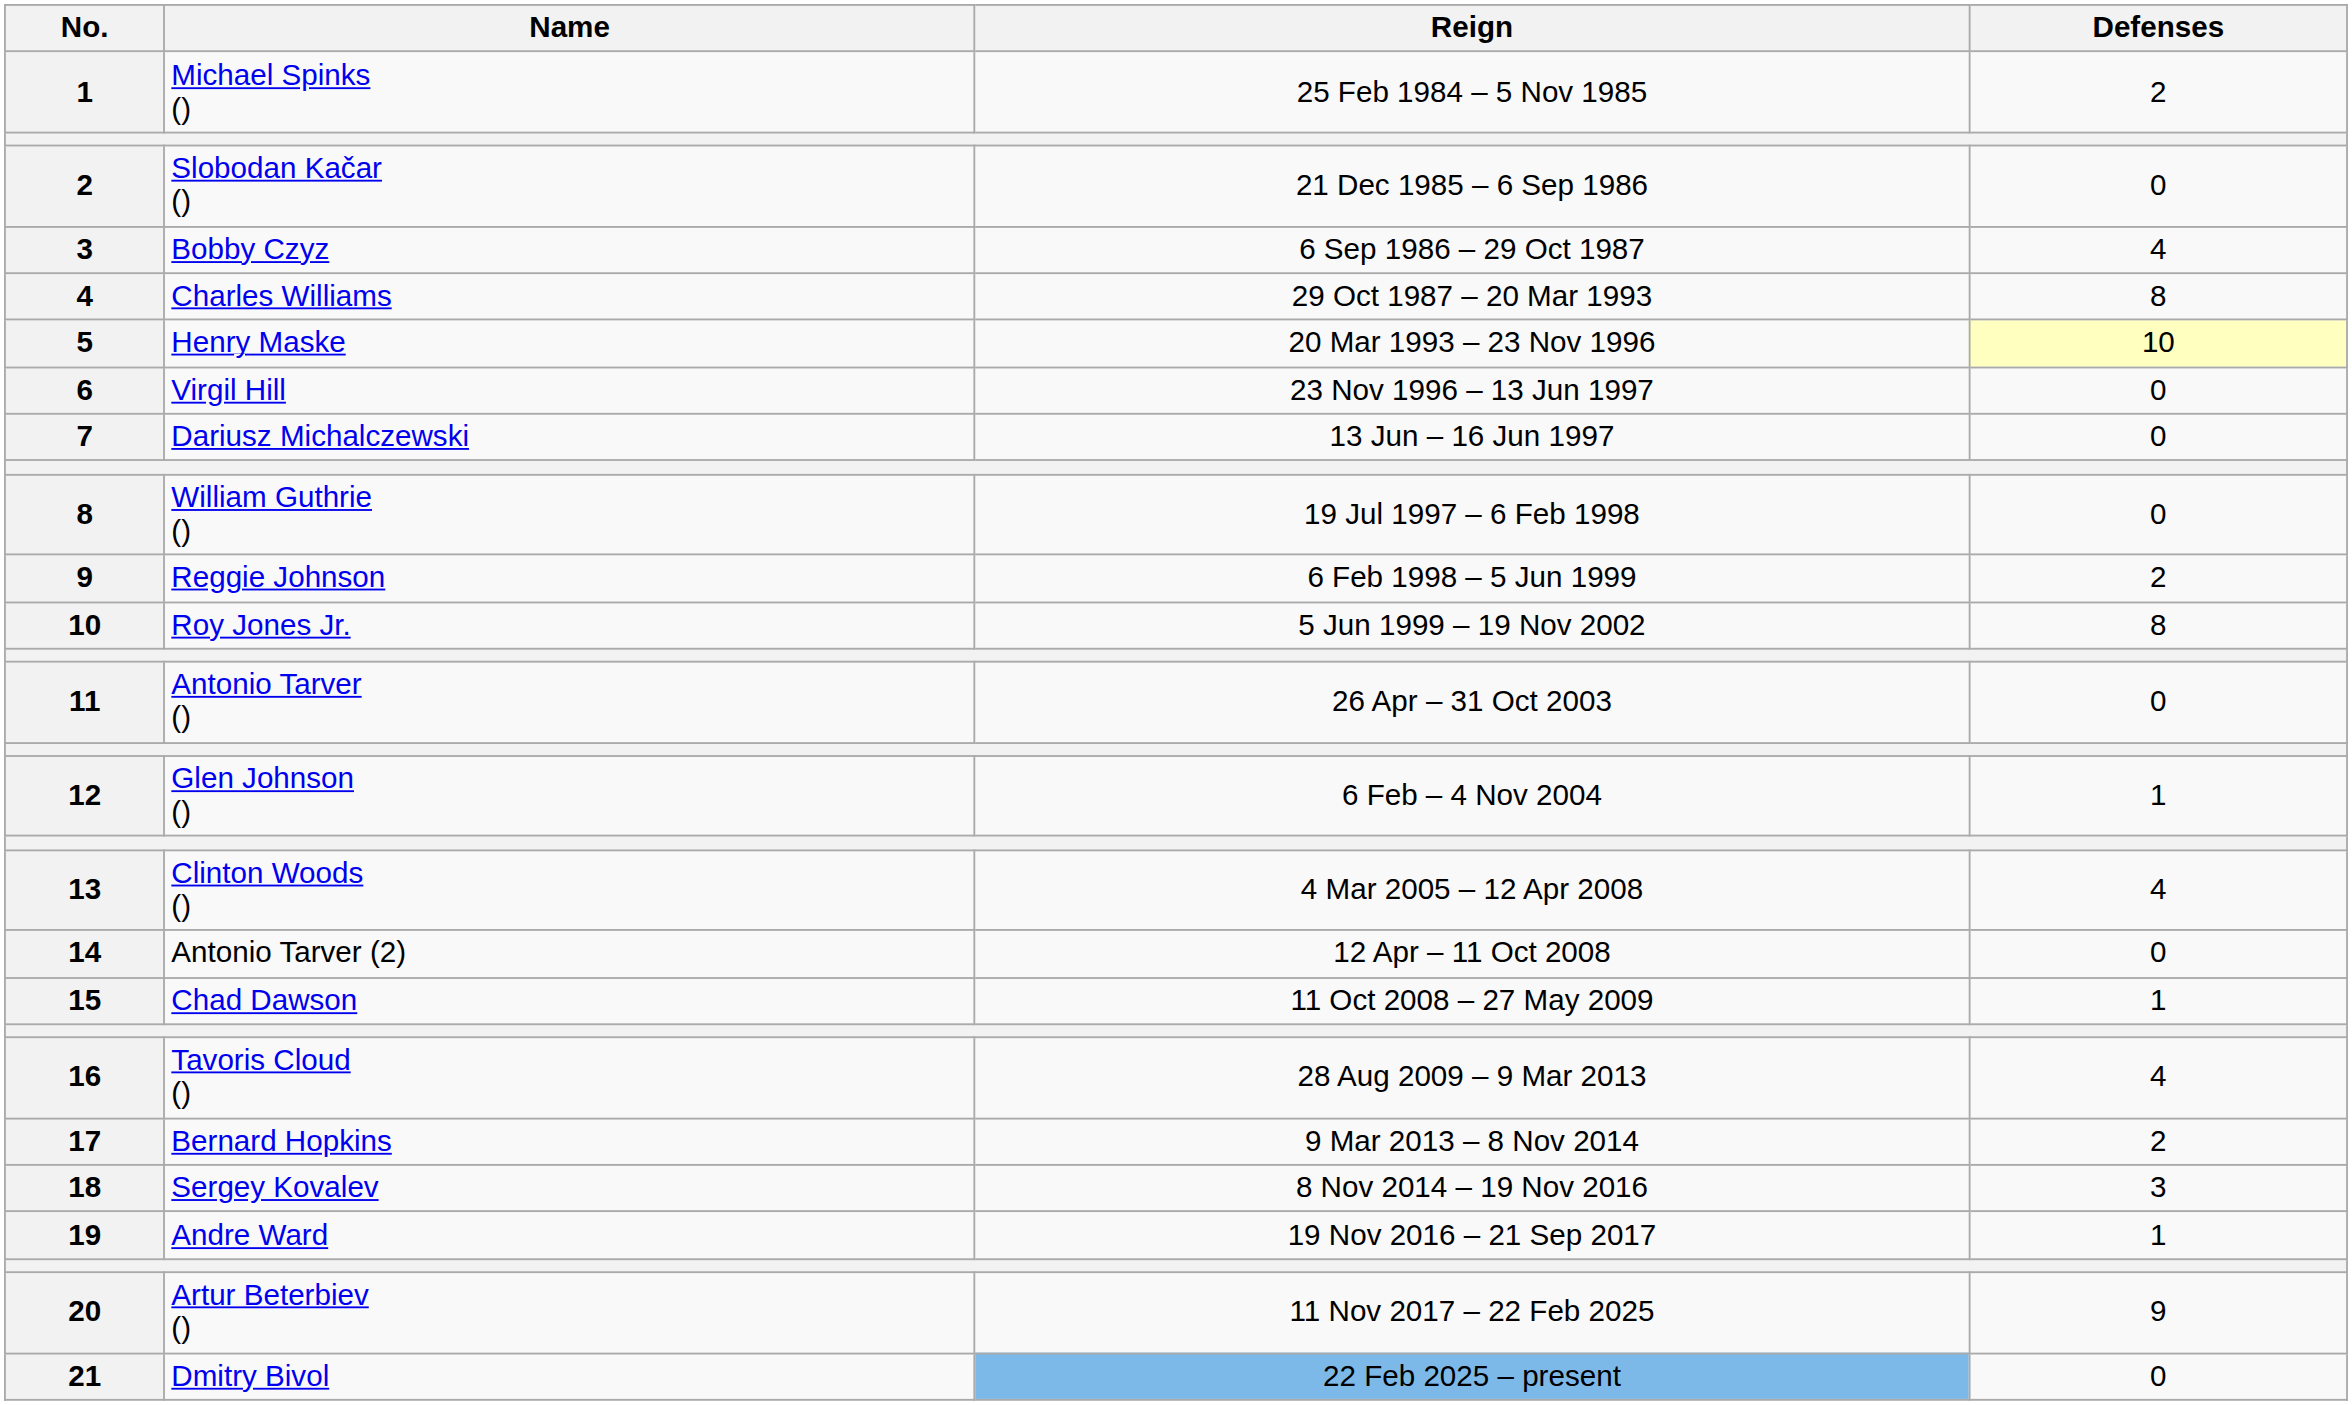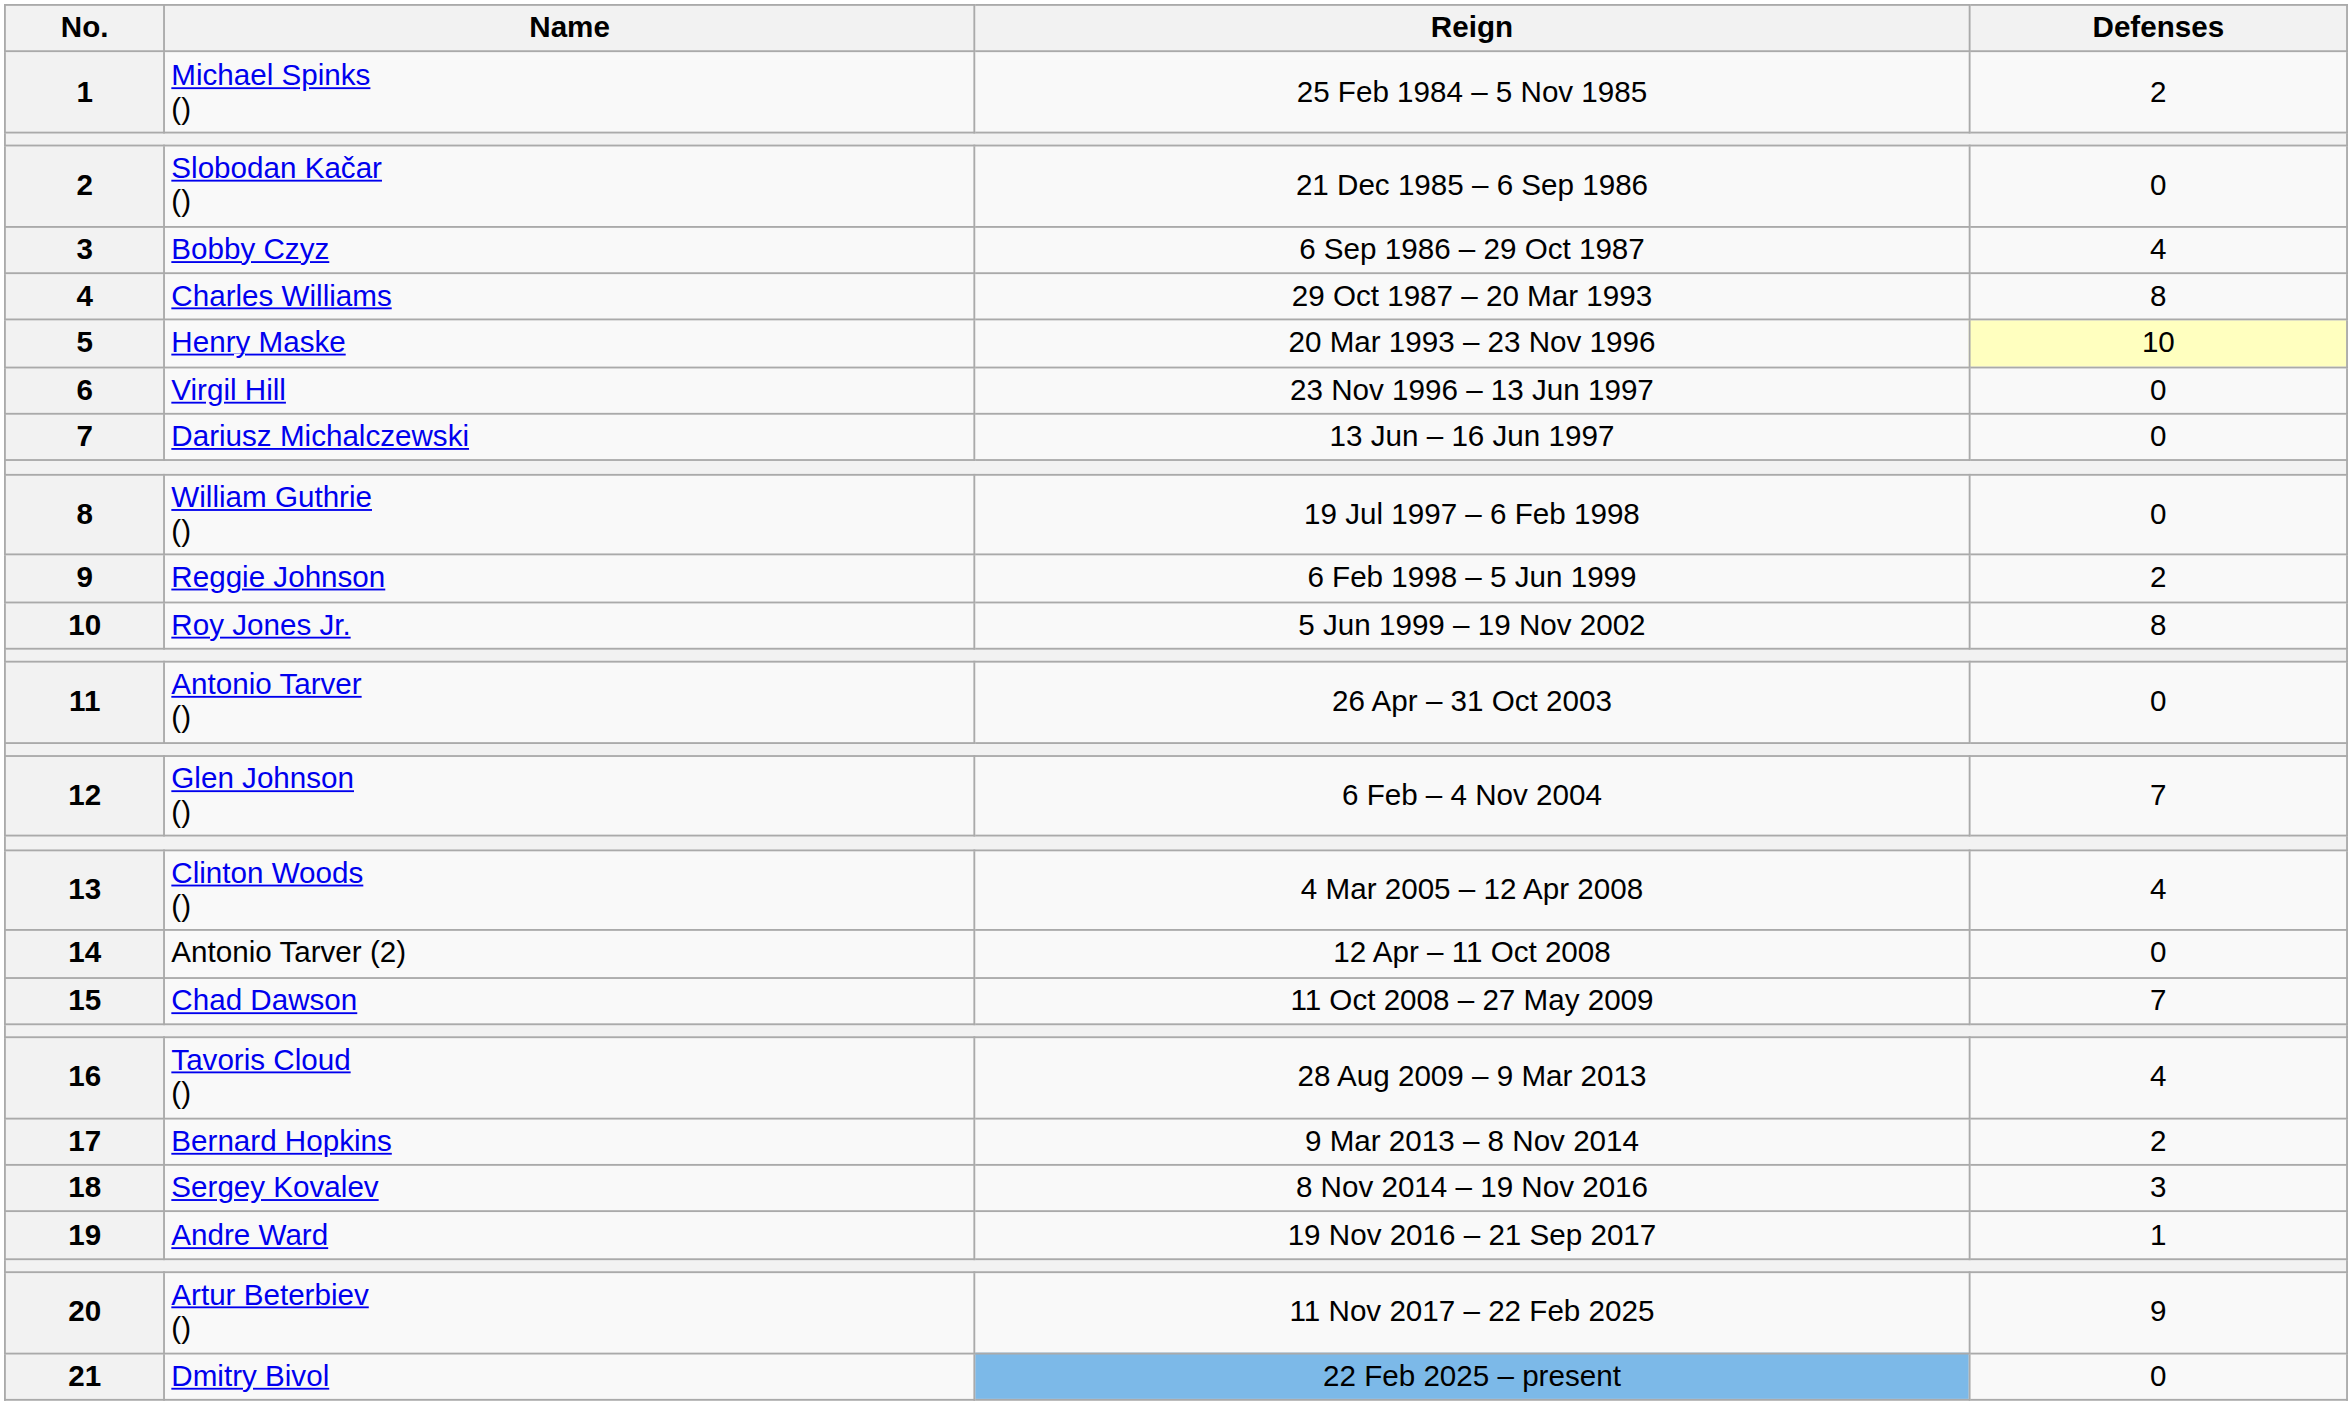 <table class="wikitable sortable" style="width:80%;">
 <tr>
 <th>No.</th>
 <th>Name</th>
 <th>Reign</th>
 <th>Defenses</th>
 </tr>
 <tr align=center>
 <th>1</th>
 <td align=left><a href='#'>Michael Spinks</a><br>()</td>
 <td>25 Feb 1984 – 5 Nov 1985</td>
 <td>2</td>
 </tr>
 <tr align=center>
 <th colspan=4></th>
 </tr>
 <tr align=center>
 <th>2</th>
 <td align=left><a href='#'>Slobodan Kačar</a><br>()</td>
 <td>21 Dec 1985 – 6 Sep 1986</td>
 <td>0</td>
 </tr>
 <tr align=center>
 <th>3</th>
 <td align=left><a href='#'>Bobby Czyz</a></td>
 <td>6 Sep 1986 – 29 Oct 1987</td>
 <td>4</td>
 </tr>
 <tr align=center>
 <th>4</th>
 <td align=left><a href='#'>Charles Williams</a></td>
 <td>29 Oct 1987 – 20 Mar 1993</td>
 <td>8</td>
 </tr>
 <tr align=center>
 <th>5</th>
 <td align=left><a href='#'>Henry Maske</a></td>
 <td>20 Mar 1993 – 23 Nov 1996</td>
 <td style="background:#ffffbf;">10</td>
 </tr>
 <tr align=center>
 <th>6</th>
 <td align=left><a href='#'>Virgil Hill</a></td>
 <td>23 Nov 1996 – 13 Jun 1997</td>
 <td>0</td>
 </tr>
 <tr align=center>
 <th>7</th>
 <td align=left><a href='#'>Dariusz Michalczewski</a></td>
 <td>13 Jun – 16 Jun 1997</td>
 <td>0</td>
 </tr>
 <tr align=center>
 <th colspan=4></th>
 </tr>
 <tr align=center>
 <th>8</th>
 <td align=left><a href='#'>William Guthrie</a><br>()</td>
 <td>19 Jul 1997 – 6 Feb 1998</td>
 <td>0</td>
 </tr>
 <tr align=center>
 <th>9</th>
 <td align=left><a href='#'>Reggie Johnson</a></td>
 <td>6 Feb 1998 – 5 Jun 1999</td>
 <td>2</td>
 </tr>
 <tr align=center>
 <th>10</th>
 <td align=left><a href='#'>Roy Jones Jr.</a></td>
 <td>5 Jun 1999 – 19 Nov 2002</td>
 <td>8</td>
 </tr>
 <tr align=center>
 <th colspan=4></th>
 </tr>
 <tr align=center>
 <th>11</th>
 <td align=left><a href='#'>Antonio Tarver</a><br>()</td>
 <td>26 Apr – 31 Oct 2003</td>
 <td>0</td>
 </tr>
 <tr align=center>
 <th colspan=4></th>
 </tr>
 <tr align=center>
 <th>12</th>
 <td align=left><a href='#'>Glen Johnson</a><br>()</td>
 <td>6 Feb – 4 Nov 2004</td>
-<td>1</td>
+<td>7</td>
 </tr>
 <tr align=center>
 <th colspan=4></th>
 </tr>
 <tr align=center>
 <th>13</th>
 <td align=left><a href='#'>Clinton Woods</a><br>()</td>
 <td>4 Mar 2005 – 12 Apr 2008</td>
 <td>4</td>
 </tr>
 <tr align=center>
 <th>14</th>
 <td align=left>Antonio Tarver (2)</td>
 <td>12 Apr – 11 Oct 2008</td>
 <td>0</td>
 </tr>
 <tr align=center>
 <th>15</th>
 <td align=left><a href='#'>Chad Dawson</a></td>
 <td>11 Oct 2008 – 27 May 2009</td>
-<td>1</td>
+<td>7</td>
 </tr>
 <tr align=center>
 <th colspan=4></th>
 </tr>
 <tr align=center>
 <th>16</th>
 <td align=left><a href='#'>Tavoris Cloud</a><br>()</td>
 <td>28 Aug 2009 – 9 Mar 2013</td>
 <td>4</td>
 </tr>
 <tr align=center>
 <th>17</th>
 <td align=left><a href='#'>Bernard Hopkins</a></td>
 <td>9 Mar 2013 – 8 Nov 2014</td>
 <td>2</td>
 </tr>
 <tr align=center>
 <th>18</th>
 <td align=left><a href='#'>Sergey Kovalev</a></td>
 <td>8 Nov 2014 – 19 Nov 2016</td>
 <td>3</td>
 </tr>
 <tr align=center>
 <th>19</th>
 <td align=left><a href='#'>Andre Ward</a></td>
 <td>19 Nov 2016 – 21 Sep 2017</td>
 <td>1</td>
 </tr>
 <tr align=center>
 <th colspan=4></th>
 </tr>
 <tr align=center>
 <th>20</th>
 <td align=left><a href='#'>Artur Beterbiev</a><br>()</td>
 <td>11 Nov 2017 – 22 Feb 2025</td>
 <td>9</td>
 </tr>
 <tr align=center>
 <th>21</th>
 <td align=left><a href='#'>Dmitry Bivol</a></td>
 <td style="background:#7CB9E8;">22 Feb 2025 – present</td>
 <td>0</td>
 </tr>
 </table>
